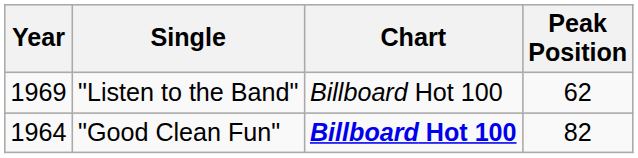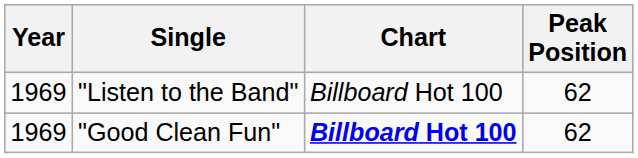 <table class="wikitable">
 <tr>
 <th>Year</th>
 <th>Single</th>
 <th>Chart</th>
 <th>Peak<br>Position</th>
 </tr>
 <tr>
 <td>1969</td>
 <td>"Listen to the Band"</td>
 <td><em>Billboard</em> Hot 100</td>
 <td style="text-align:center;">62</td>
 </tr>
 <tr>
-<td>1964</td>
+<td>1969</td>
 <td>"Good Clean Fun"</td>
 <td><strong><a href='#'><em>Billboard</em> Hot 100</a></strong></td>
-<td style="text-align:center;">82</td>
+<td style="text-align:center;">62</td>
 </tr>
 </table>
